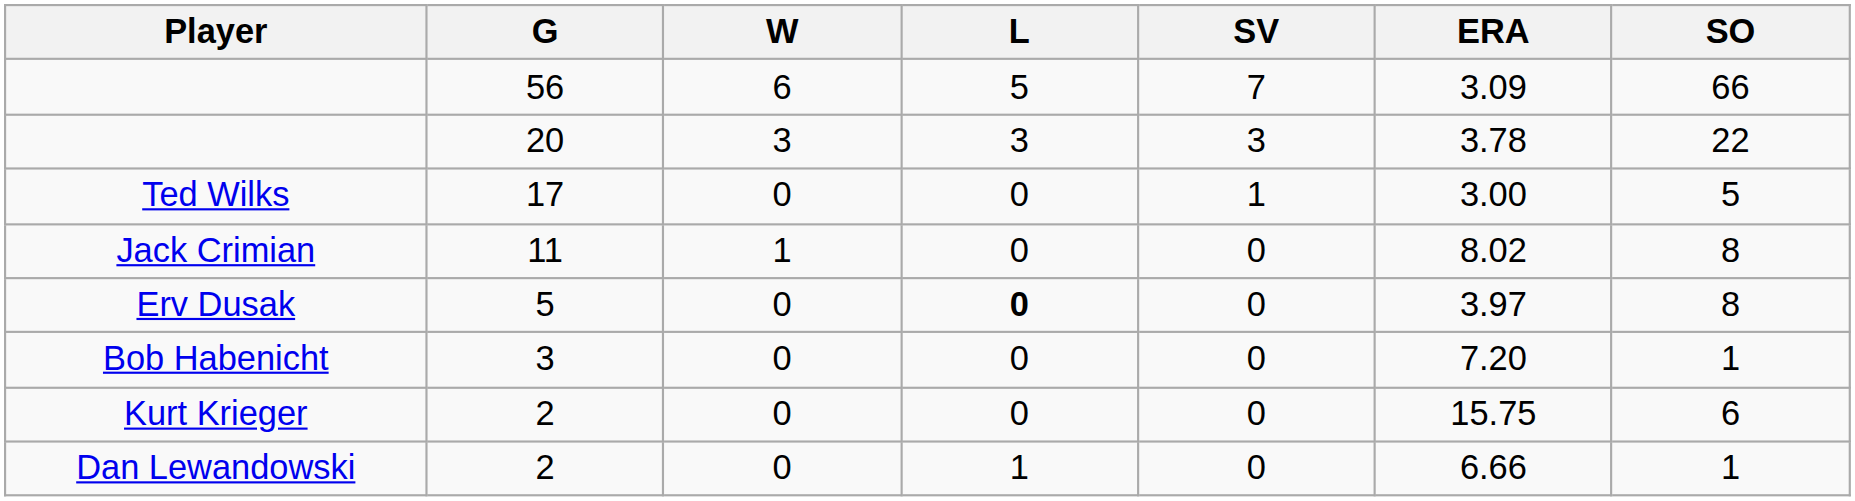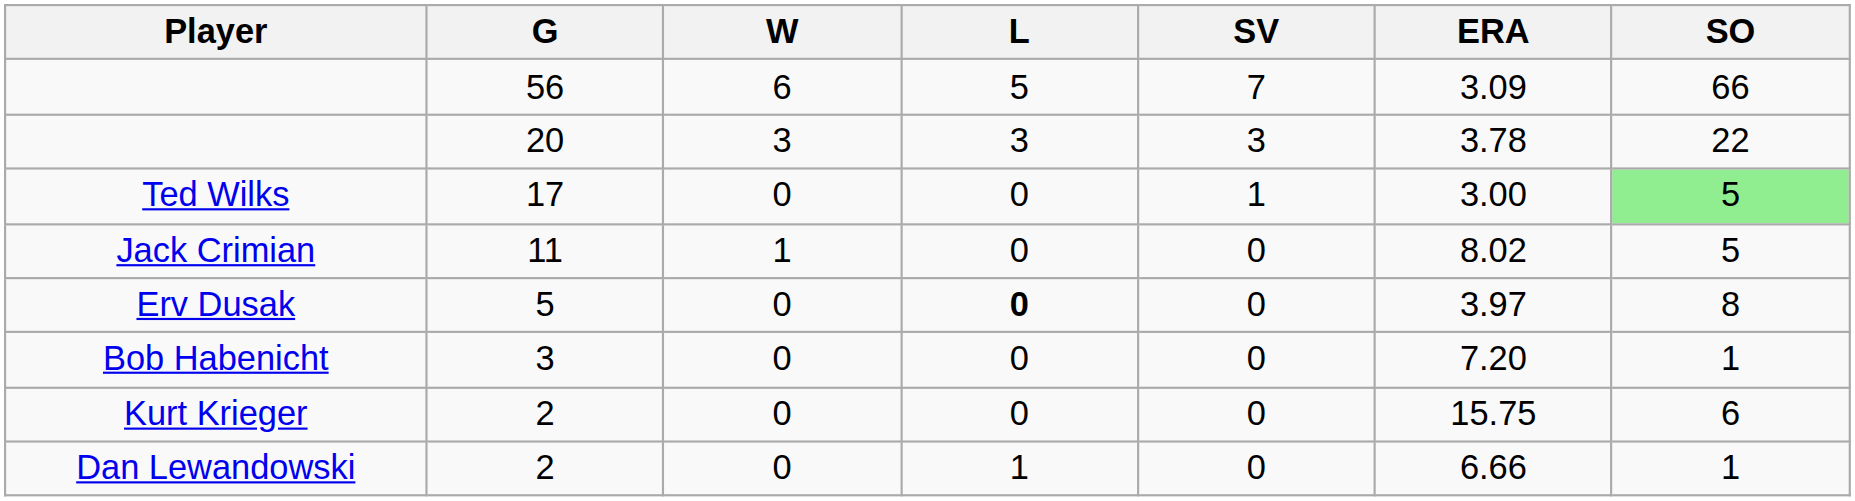 <table class="wikitable sortable">
 <tr>
 <th bgcolor="#DDDDFF" width="16%">Player</th>
 <th bgcolor="#DDDDFF" width="9%">G</th>
 <th bgcolor="#DDDDFF" width="9%">W</th>
 <th bgcolor="#DDDDFF" width="9%">L</th>
 <th bgcolor="#DDDDFF" width="9%">SV</th>
 <th bgcolor="#DDDDFF" width="9%">ERA</th>
 <th bgcolor="#DDDDFF" width="9%">SO</th>
 </tr>
 <tr align="center">
 <td></td>
 <td>56</td>
 <td>6</td>
 <td>5</td>
 <td>7</td>
 <td>3.09</td>
 <td>66</td>
 </tr>
 <tr align="center">
 <td></td>
 <td>20</td>
 <td>3</td>
 <td>3</td>
 <td>3</td>
 <td>3.78</td>
 <td>22</td>
 </tr>
 <tr align="center">
 <td><a href='#'>Ted Wilks</a></td>
 <td>17</td>
 <td>0</td>
 <td>0</td>
 <td>1</td>
 <td>3.00</td>
-<td>5</td>
+<td style="background: lightgreen;">5</td>
 </tr>
 <tr align="center">
 <td><a href='#'>Jack Crimian</a></td>
 <td>11</td>
 <td>1</td>
 <td>0</td>
 <td>0</td>
 <td>8.02</td>
-<td>8</td>
+<td>5</td>
 </tr>
 <tr align="center">
 <td><a href='#'>Erv Dusak</a></td>
 <td>5</td>
 <td>0</td>
 <td><strong>0</strong></td>
 <td>0</td>
 <td>3.97</td>
 <td>8</td>
 </tr>
 <tr align="center">
 <td><a href='#'>Bob Habenicht</a></td>
 <td>3</td>
 <td>0</td>
 <td>0</td>
 <td>0</td>
 <td>7.20</td>
 <td>1</td>
 </tr>
 <tr align="center">
 <td><a href='#'>Kurt Krieger</a></td>
 <td>2</td>
 <td>0</td>
 <td>0</td>
 <td>0</td>
 <td>15.75</td>
 <td>6</td>
 </tr>
 <tr align="center">
 <td><a href='#'>Dan Lewandowski</a></td>
 <td>2</td>
 <td>0</td>
 <td>1</td>
 <td>0</td>
 <td>6.66</td>
 <td>1</td>
 </tr>
 </table>
